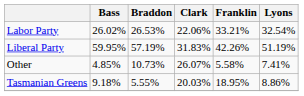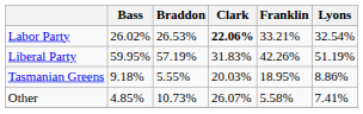 <table class="wikitable">
 <tr>
 <th></th>
 <th>Bass</th>
 <th>Braddon</th>
 <th>Clark</th>
 <th>Franklin</th>
 <th>Lyons</th>
 </tr>
 <tr>
 <td><a href='#'>Labor Party</a></td>
 <td>26.02%</td>
 <td>26.53%</td>
-<td>22.06%</td>
+<td><strong>22.06%</strong></td>
 <td>33.21%</td>
 <td>32.54%</td>
 </tr>
 <tr>
 <td><a href='#'>Liberal Party</a></td>
 <td>59.95%</td>
 <td>57.19%</td>
 <td>31.83%</td>
 <td>42.26%</td>
 <td>51.19%</td>
 </tr>
 <tr>
+<td><a href='#'>Tasmanian Greens</a></td>
+<td>9.18%</td>
+<td>5.55%</td>
+<td>20.03%</td>
+<td>18.95%</td>
+<td>8.86%</td>
+</tr>
+<tr>
 <td>Other</td>
 <td>4.85%</td>
 <td>10.73%</td>
 <td>26.07%</td>
 <td>5.58%</td>
 <td>7.41%</td>
 </tr>
 <tr>
-<td><a href='#'>Tasmanian Greens</a></td>
-<td>9.18%</td>
-<td>5.55%</td>
-<td>20.03%</td>
-<td>18.95%</td>
-<td>8.86%</td>
-</tr>
-<tr>
 </tr>
 </table>
